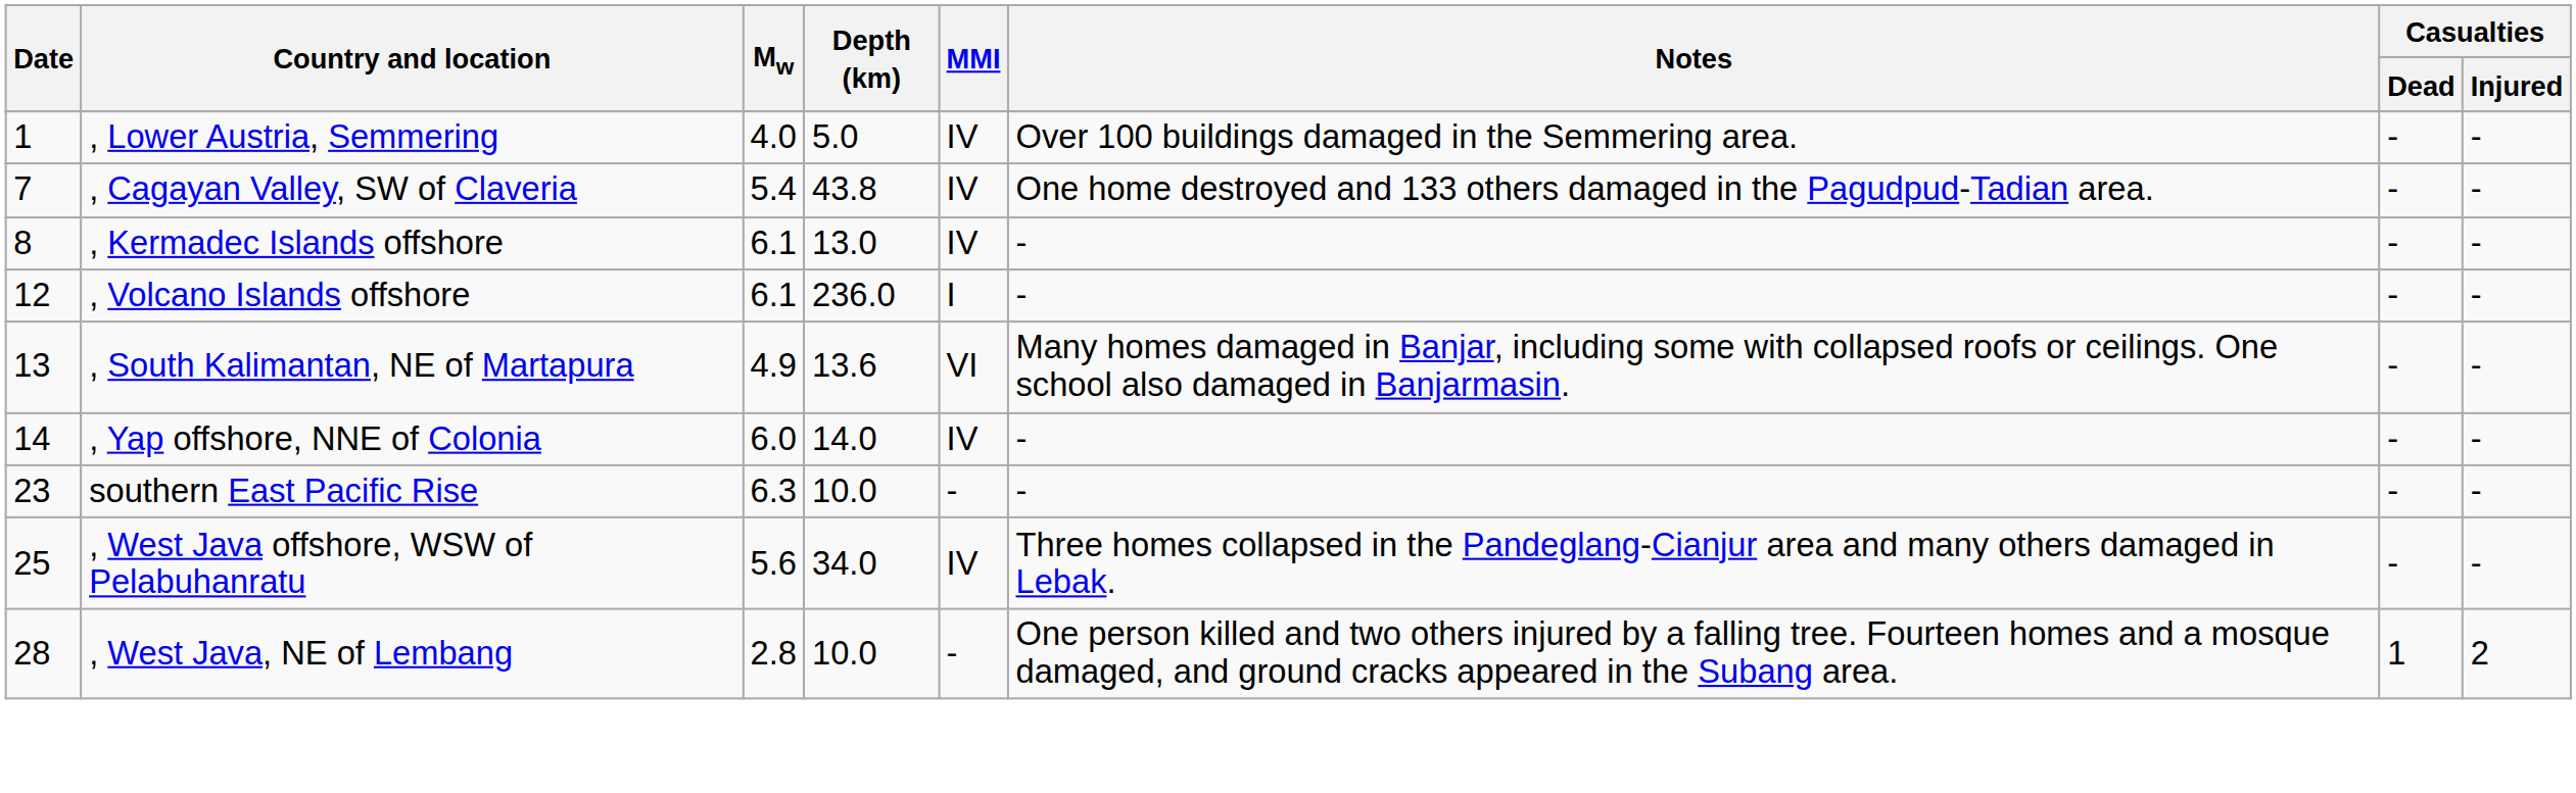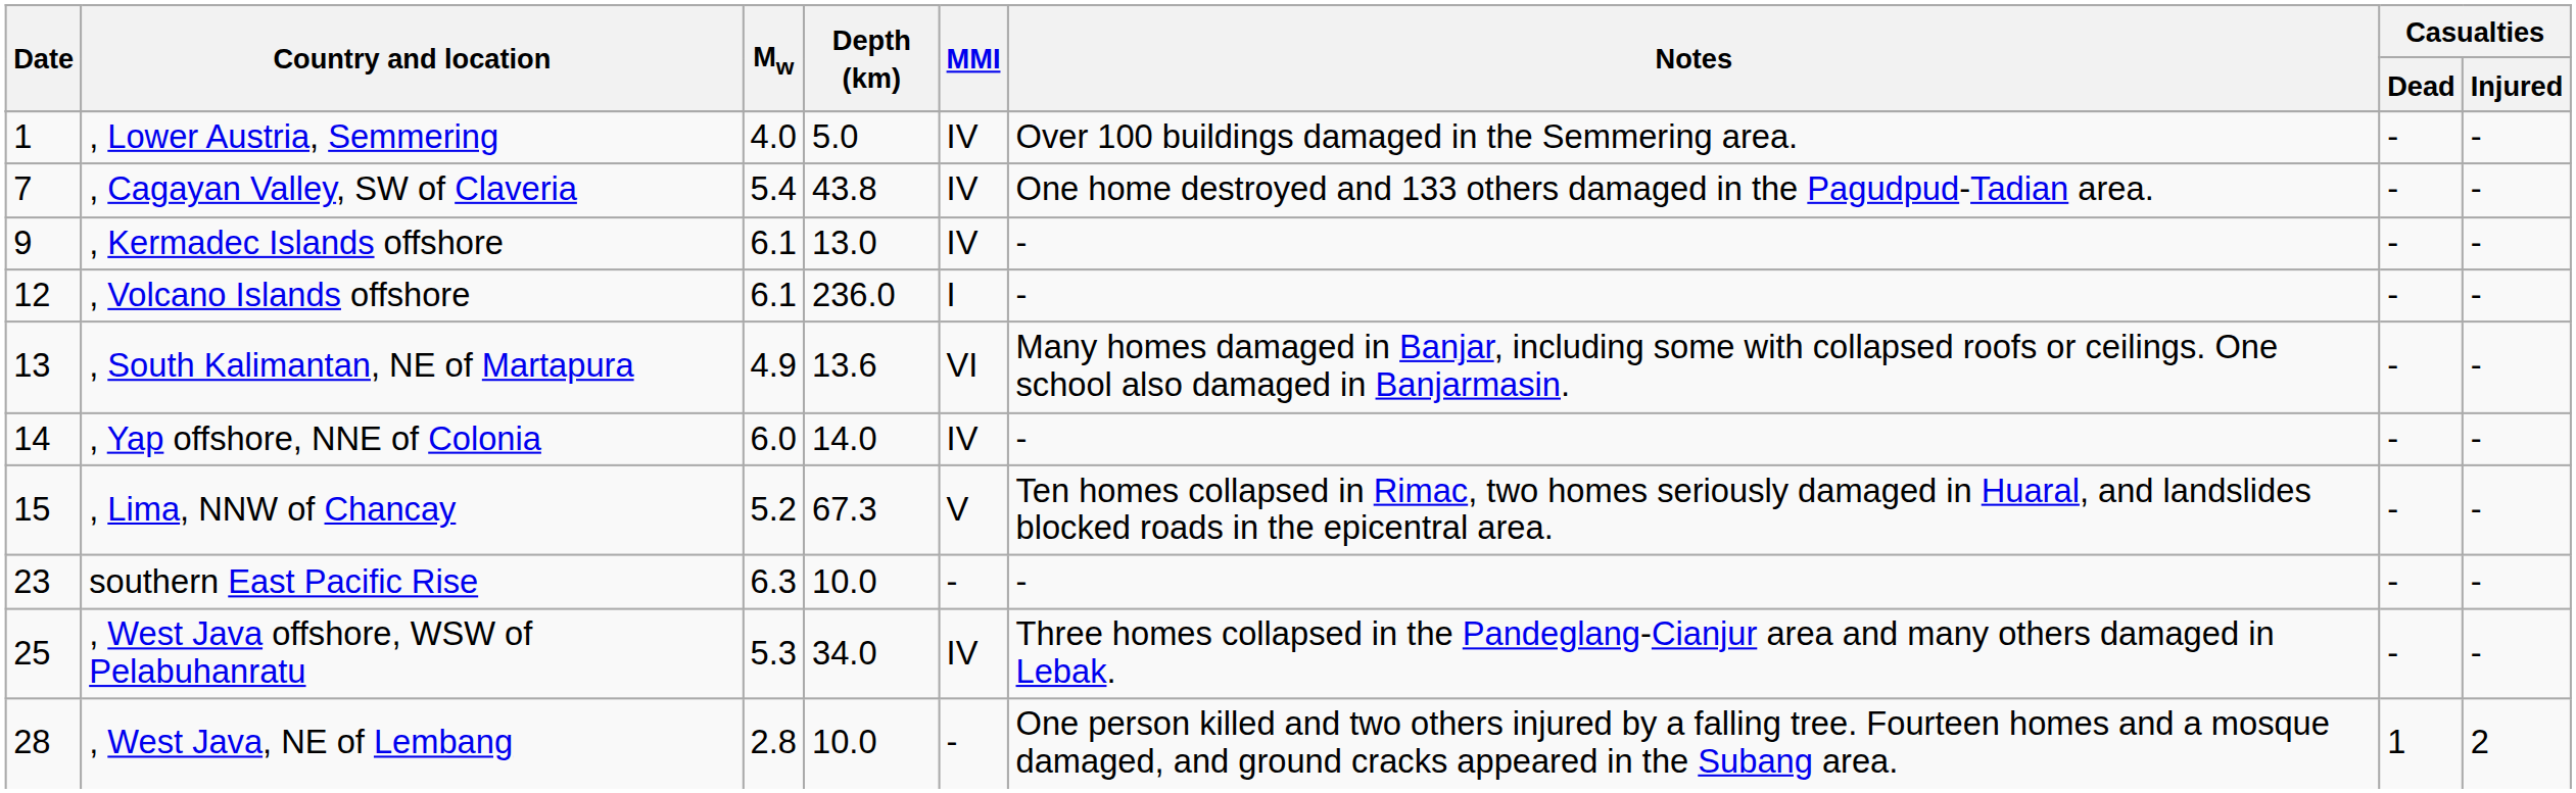 <table class="wikitable sortable" style="border:1px black; margin-left:1em;">
 <tr>
 <th rowspan="2"><small>Date</small></th>
 <th rowspan="2" style="width: 310px"><small>Country and location</small></th>
 <th rowspan="2"><small>M<sub>w</sub></small></th>
 <th rowspan="2"><small>Depth (km)</small></th>
 <th rowspan="2"><small><a href='#'>MMI</a></small></th>
 <th rowspan="2" class="unsortable"><small>Notes</small></th>
 <th colspan="2"><small>Casualties</small></th>
 </tr>
 <tr>
 <th><small>Dead</small></th>
 <th><small>Injured</small></th>
 </tr>
 <tr>
 </tr>
 <tr>
 <td>1</td>
 <td>, <a href='#'>Lower Austria</a>, <a href='#'>Semmering</a></td>
 <td>4.0</td>
 <td>5.0</td>
 <td>IV</td>
 <td>Over 100 buildings damaged in the Semmering area.</td>
 <td>-</td>
 <td>-</td>
 </tr>
 <tr>
 <td>7</td>
 <td>, <a href='#'>Cagayan Valley</a>,  SW of <a href='#'>Claveria</a></td>
 <td>5.4</td>
 <td>43.8</td>
 <td>IV</td>
 <td>One home destroyed and 133 others damaged in the <a href='#'>Pagudpud</a>-<a href='#'>Tadian</a> area.</td>
 <td>-</td>
 <td>-</td>
 </tr>
 <tr>
-<td>8</td>
+<td>9</td>
 <td>, <a href='#'>Kermadec Islands</a> offshore</td>
 <td>6.1</td>
 <td>13.0</td>
 <td>IV</td>
 <td>-</td>
 <td>-</td>
 <td>-</td>
 </tr>
 <tr>
 <td>12</td>
 <td>, <a href='#'>Volcano Islands</a> offshore</td>
 <td>6.1</td>
 <td>236.0</td>
 <td>I</td>
 <td>-</td>
 <td>-</td>
 <td>-</td>
 </tr>
 <tr>
 <td>13</td>
 <td>, <a href='#'>South Kalimantan</a>,  NE of <a href='#'>Martapura</a></td>
 <td>4.9</td>
 <td>13.6</td>
 <td>VI</td>
 <td>Many homes damaged in <a href='#'>Banjar</a>, including some with collapsed roofs or ceilings. One school also damaged in <a href='#'>Banjarmasin</a>.</td>
 <td>-</td>
 <td>-</td>
 </tr>
 <tr>
 <td>14</td>
 <td>, <a href='#'>Yap</a> offshore,  NNE of <a href='#'>Colonia</a></td>
 <td>6.0</td>
 <td>14.0</td>
 <td>IV</td>
 <td>-</td>
 <td>-</td>
 <td>-</td>
 </tr>
 <tr>
+<td>15</td>
+<td>, <a href='#'>Lima</a>,  NNW of <a href='#'>Chancay</a></td>
+<td>5.2</td>
+<td>67.3</td>
+<td>V</td>
+<td>Ten homes collapsed in <a href='#'>Rimac</a>, two homes seriously damaged in <a href='#'>Huaral</a>, and landslides blocked roads in the epicentral area.</td>
+<td>-</td>
+<td>-</td>
+</tr>
+<tr>
 <td>23</td>
 <td>southern <a href='#'>East Pacific Rise</a></td>
 <td>6.3</td>
 <td>10.0</td>
 <td>-</td>
 <td>-</td>
 <td>-</td>
 <td>-</td>
 </tr>
 <tr>
 <td>25</td>
 <td>, <a href='#'>West Java</a> offshore,  WSW of <a href='#'>Pelabuhanratu</a></td>
-<td>5.6</td>
+<td>5.3</td>
 <td>34.0</td>
 <td>IV</td>
 <td>Three homes collapsed in the <a href='#'>Pandeglang</a>-<a href='#'>Cianjur</a> area and many others damaged in <a href='#'>Lebak</a>.</td>
 <td>-</td>
 <td>-</td>
 </tr>
 <tr>
 <td>28</td>
 <td>, <a href='#'>West Java</a>,  NE of <a href='#'>Lembang</a></td>
 <td>2.8</td>
 <td>10.0</td>
 <td>-</td>
 <td>One person killed and two others injured by a falling tree. Fourteen homes and a mosque damaged, and ground cracks appeared in the <a href='#'>Subang</a> area.</td>
 <td>1</td>
 <td>2</td>
 </tr>
 <tr>
 </tr>
 </table>
